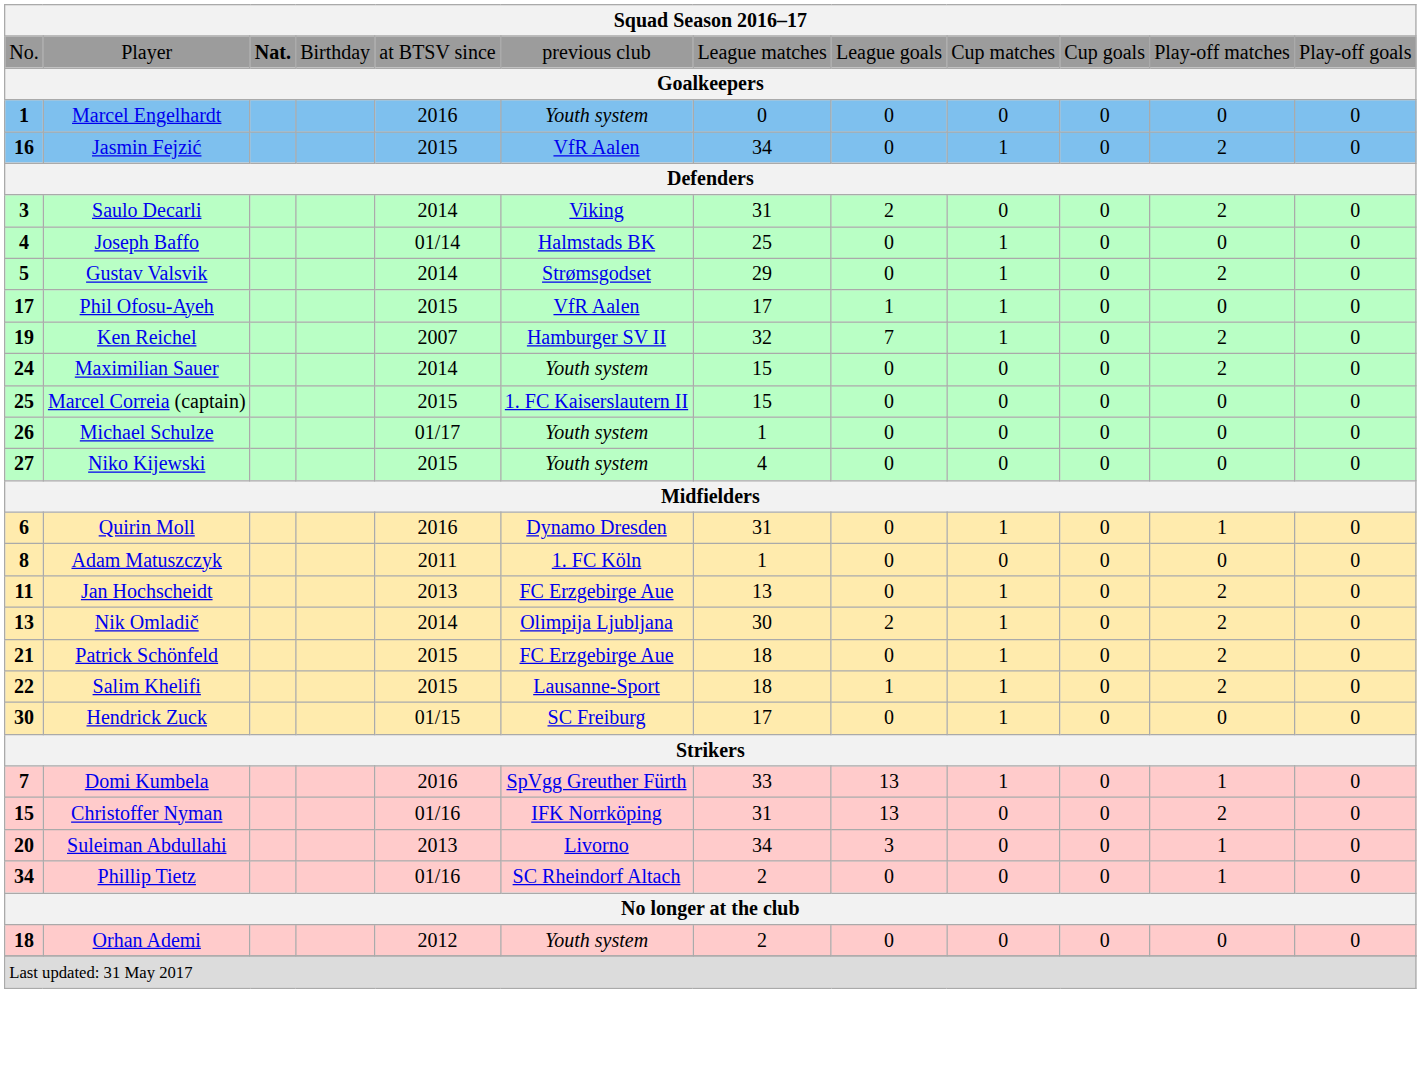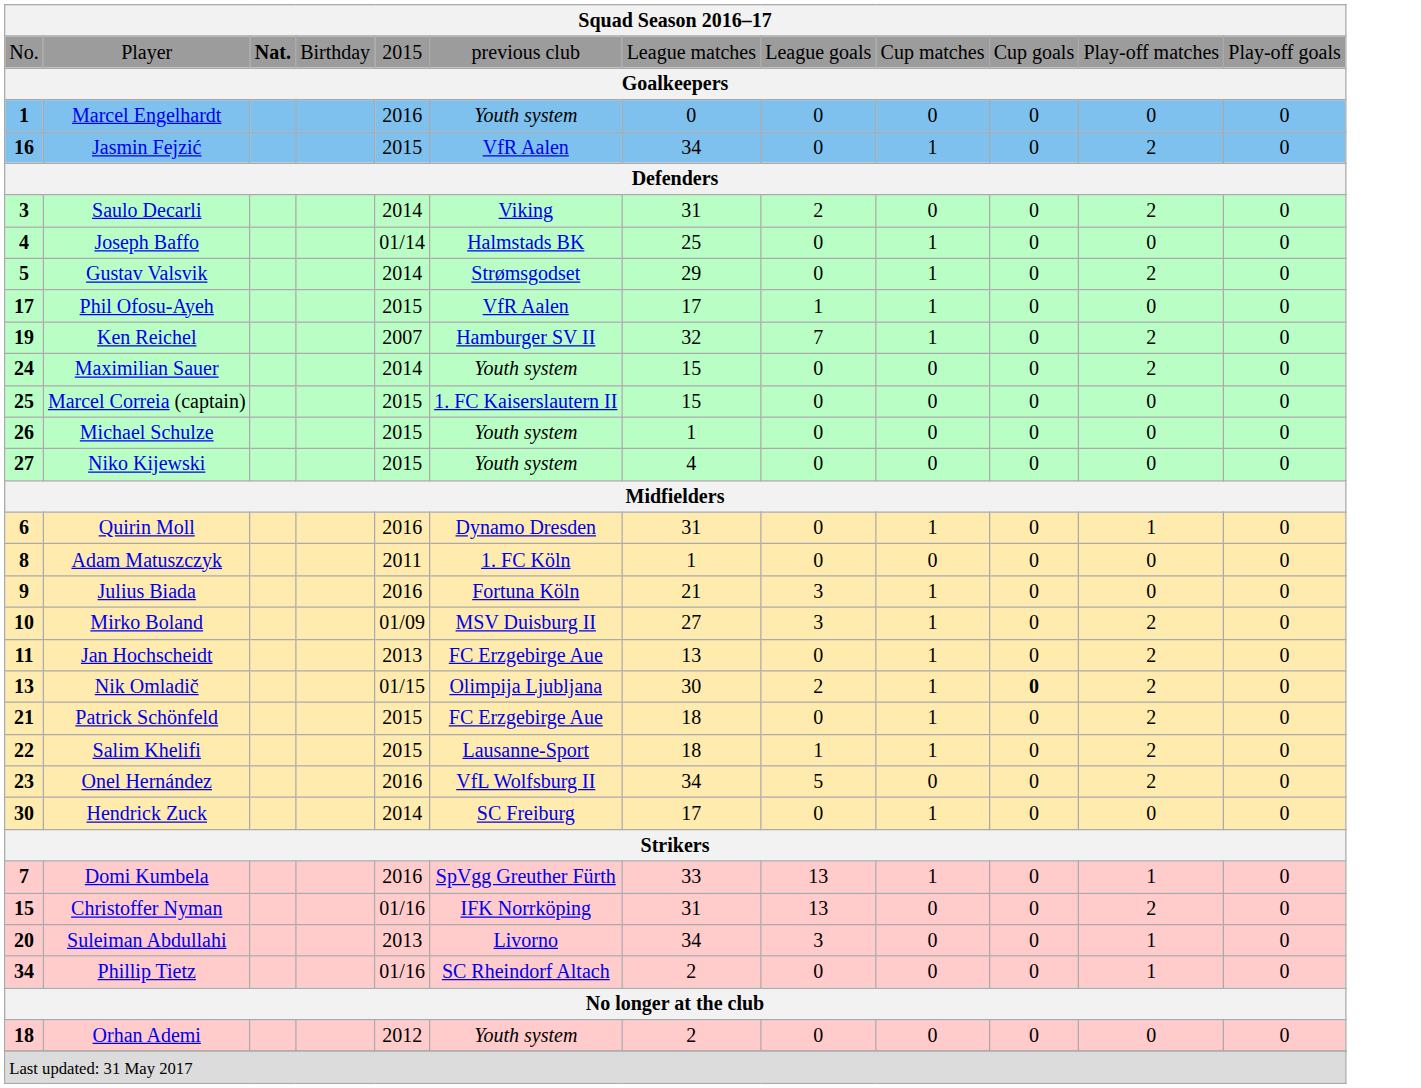 <table class="wikitable">
 <tr style="text-align:center; background:#dcdcdc;">
 <th colspan="12">Squad Season 2016–17</th>
 </tr>
 <tr style="text-align:center; background:#9c9c9c;">
 <td>No.</td>
 <td>Player</td>
 <td><strong>Nat.</strong></td>
 <td>Birthday</td>
-<td>at BTSV since</td>
+<td>2015</td>
 <td>previous club</td>
 <td>League matches</td>
 <td>League goals</td>
 <td>Cup matches</td>
 <td>Cup goals</td>
 <td>Play-off matches</td>
 <td>Play-off goals</td>
 </tr>
 <tr style="text-align:center; background:#dcdcdc;">
 <th colspan="12">Goalkeepers</th>
 </tr>
 <tr style="text-align:center; background:#7ec0ee;">
 <td><strong>1</strong></td>
 <td><a href='#'>Marcel Engelhardt</a></td>
 <td></td>
 <td></td>
 <td>2016</td>
 <td><em>Youth system</em></td>
 <td>0</td>
 <td>0</td>
 <td>0</td>
 <td>0</td>
 <td>0</td>
 <td>0</td>
 </tr>
 <tr style="text-align:center; background:#7ec0ee;">
 <td><strong>16</strong></td>
 <td><a href='#'>Jasmin Fejzić</a></td>
 <td></td>
 <td></td>
 <td>2015</td>
 <td><a href='#'>VfR Aalen</a></td>
 <td>34</td>
 <td>0</td>
 <td>1</td>
 <td>0</td>
 <td>2</td>
 <td>0</td>
 </tr>
 <tr style="text-align:center; background:#dcdcdc;">
 <th colspan="12">Defenders</th>
 </tr>
 <tr style="text-align:center; background:#b9ffc5;">
 <td><strong>3</strong></td>
 <td><a href='#'>Saulo Decarli</a></td>
 <td></td>
 <td></td>
 <td>2014</td>
 <td><a href='#'>Viking</a></td>
 <td>31</td>
 <td>2</td>
 <td>0</td>
 <td>0</td>
 <td>2</td>
 <td>0</td>
 </tr>
 <tr style="text-align:center; background:#b9ffc5;">
 <td><strong>4</strong></td>
 <td><a href='#'>Joseph Baffo</a></td>
 <td></td>
 <td></td>
 <td>01/14</td>
 <td><a href='#'>Halmstads BK</a></td>
 <td>25</td>
 <td>0</td>
 <td>1</td>
 <td>0</td>
 <td>0</td>
 <td>0</td>
 </tr>
 <tr style="text-align:center; background:#b9ffc5;">
 <td><strong>5</strong></td>
 <td><a href='#'>Gustav Valsvik</a></td>
 <td></td>
 <td></td>
 <td>2014</td>
 <td><a href='#'>Strømsgodset</a></td>
 <td>29</td>
 <td>0</td>
 <td>1</td>
 <td>0</td>
 <td>2</td>
 <td>0</td>
 </tr>
 <tr style="text-align:center; background:#b9ffc5;">
 <td><strong>17</strong></td>
 <td><a href='#'>Phil Ofosu-Ayeh</a></td>
 <td></td>
 <td></td>
 <td>2015</td>
 <td><a href='#'>VfR Aalen</a></td>
 <td>17</td>
 <td>1</td>
 <td>1</td>
 <td>0</td>
 <td>0</td>
 <td>0</td>
 </tr>
 <tr style="text-align:center; background:#b9ffc5;">
 <td><strong>19</strong></td>
 <td><a href='#'>Ken Reichel</a></td>
 <td></td>
 <td></td>
 <td>2007</td>
 <td><a href='#'>Hamburger SV II</a></td>
 <td>32</td>
 <td>7</td>
 <td>1</td>
 <td>0</td>
 <td>2</td>
 <td>0</td>
 </tr>
 <tr style="text-align:center; background:#b9ffc5;">
 <td><strong>24</strong></td>
 <td><a href='#'>Maximilian Sauer</a></td>
 <td></td>
 <td></td>
 <td>2014</td>
 <td><em>Youth system</em></td>
 <td>15</td>
 <td>0</td>
 <td>0</td>
 <td>0</td>
 <td>2</td>
 <td>0</td>
 </tr>
 <tr style="text-align:center; background:#b9ffc5;">
 <td><strong>25</strong></td>
 <td><a href='#'>Marcel Correia</a> (captain)</td>
 <td></td>
 <td></td>
 <td>2015</td>
 <td><a href='#'>1. FC Kaiserslautern II</a></td>
 <td>15</td>
 <td>0</td>
 <td>0</td>
 <td>0</td>
 <td>0</td>
 <td>0</td>
 </tr>
 <tr style="text-align:center; background:#b9ffc5;">
 <td><strong>26</strong></td>
 <td><a href='#'>Michael Schulze</a></td>
 <td></td>
 <td></td>
-<td>01/17</td>
+<td>2015</td>
 <td><em>Youth system</em></td>
 <td>1</td>
 <td>0</td>
 <td>0</td>
 <td>0</td>
 <td>0</td>
 <td>0</td>
 </tr>
 <tr style="text-align:center; background:#b9ffc5;">
 <td><strong>27</strong></td>
 <td><a href='#'>Niko Kijewski</a></td>
 <td></td>
 <td></td>
 <td>2015</td>
 <td><em>Youth system</em></td>
 <td>4</td>
 <td>0</td>
 <td>0</td>
 <td>0</td>
 <td>0</td>
 <td>0</td>
 </tr>
 <tr style="text-align:center; background:#dcdcdc;">
 <th colspan="12">Midfielders</th>
 </tr>
 <tr style="text-align:center; background:#ffebad;">
 <td><strong>6</strong></td>
 <td><a href='#'>Quirin Moll</a></td>
 <td></td>
 <td></td>
 <td>2016</td>
 <td><a href='#'>Dynamo Dresden</a></td>
 <td>31</td>
 <td>0</td>
 <td>1</td>
 <td>0</td>
 <td>1</td>
 <td>0</td>
 </tr>
 <tr style="text-align:center; background:#ffebad;">
 <td><strong>8</strong></td>
 <td><a href='#'>Adam Matuszczyk</a></td>
 <td></td>
 <td></td>
 <td>2011</td>
 <td><a href='#'>1. FC Köln</a></td>
 <td>1</td>
 <td>0</td>
 <td>0</td>
 <td>0</td>
 <td>0</td>
 <td>0</td>
 </tr>
 <tr style="text-align:center; background:#ffebad;">
+<td><strong>9</strong></td>
+<td><a href='#'>Julius Biada</a></td>
+<td></td>
+<td></td>
+<td>2016</td>
+<td><a href='#'>Fortuna Köln</a></td>
+<td>21</td>
+<td>3</td>
+<td>1</td>
+<td>0</td>
+<td>0</td>
+<td>0</td>
+</tr>
+<tr style="text-align:center; background:#ffebad;">
+<td><strong>10</strong></td>
+<td><a href='#'>Mirko Boland</a></td>
+<td></td>
+<td></td>
+<td>01/09</td>
+<td><a href='#'>MSV Duisburg II</a></td>
+<td>27</td>
+<td>3</td>
+<td>1</td>
+<td>0</td>
+<td>2</td>
+<td>0</td>
+</tr>
+<tr style="text-align:center; background:#ffebad;">
 <td><strong>11</strong></td>
 <td><a href='#'>Jan Hochscheidt</a></td>
 <td></td>
 <td></td>
 <td>2013</td>
 <td><a href='#'>FC Erzgebirge Aue</a></td>
 <td>13</td>
 <td>0</td>
 <td>1</td>
 <td>0</td>
 <td>2</td>
 <td>0</td>
 </tr>
 <tr style="text-align:center; background:#ffebad;">
 <td><strong>13</strong></td>
 <td><a href='#'>Nik Omladič</a></td>
 <td></td>
 <td></td>
-<td>2014</td>
+<td>01/15</td>
 <td><a href='#'>Olimpija Ljubljana</a></td>
 <td>30</td>
 <td>2</td>
 <td>1</td>
-<td>0</td>
+<td><strong>0</strong></td>
 <td>2</td>
 <td>0</td>
 </tr>
 <tr style="text-align:center; background:#ffebad;">
 <td><strong>21</strong></td>
 <td><a href='#'>Patrick Schönfeld</a></td>
 <td></td>
 <td></td>
 <td>2015</td>
 <td><a href='#'>FC Erzgebirge Aue</a></td>
 <td>18</td>
 <td>0</td>
 <td>1</td>
 <td>0</td>
 <td>2</td>
 <td>0</td>
 </tr>
 <tr style="text-align:center; background:#ffebad;">
 <td><strong>22</strong></td>
 <td><a href='#'>Salim Khelifi</a></td>
 <td></td>
 <td></td>
 <td>2015</td>
 <td><a href='#'>Lausanne-Sport</a></td>
 <td>18</td>
 <td>1</td>
 <td>1</td>
 <td>0</td>
 <td>2</td>
 <td>0</td>
 </tr>
 <tr style="text-align:center; background:#ffebad;">
+<td><strong>23</strong></td>
+<td><a href='#'>Onel Hernández</a></td>
+<td></td>
+<td></td>
+<td>2016</td>
+<td><a href='#'>VfL Wolfsburg II</a></td>
+<td>34</td>
+<td>5</td>
+<td>0</td>
+<td>0</td>
+<td>2</td>
+<td>0</td>
+</tr>
+<tr style="text-align:center; background:#ffebad;">
 <td><strong>30</strong></td>
 <td><a href='#'>Hendrick Zuck</a></td>
 <td></td>
 <td></td>
-<td>01/15</td>
+<td>2014</td>
 <td><a href='#'>SC Freiburg</a></td>
 <td>17</td>
 <td>0</td>
 <td>1</td>
 <td>0</td>
 <td>0</td>
 <td>0</td>
 </tr>
 <tr style="text-align:center; background:#dcdcdc;">
 <th colspan="12">Strikers</th>
 </tr>
 <tr style="text-align:center; background:#ffcbcb;">
 <td><strong>7</strong></td>
 <td><a href='#'>Domi Kumbela</a></td>
 <td></td>
 <td></td>
 <td>2016</td>
 <td><a href='#'>SpVgg Greuther Fürth</a></td>
 <td>33</td>
 <td>13</td>
 <td>1</td>
 <td>0</td>
 <td>1</td>
 <td>0</td>
 </tr>
 <tr style="text-align:center; background:#ffcbcb;">
 <td><strong>15</strong></td>
 <td><a href='#'>Christoffer Nyman</a></td>
 <td></td>
 <td></td>
 <td>01/16</td>
 <td><a href='#'>IFK Norrköping</a></td>
 <td>31</td>
 <td>13</td>
 <td>0</td>
 <td>0</td>
 <td>2</td>
 <td>0</td>
 </tr>
 <tr style="text-align:center; background:#ffcbcb;">
 <td><strong>20</strong></td>
 <td><a href='#'>Suleiman Abdullahi</a></td>
 <td></td>
 <td></td>
 <td>2013</td>
 <td><a href='#'>Livorno</a></td>
 <td>34</td>
 <td>3</td>
 <td>0</td>
 <td>0</td>
 <td>1</td>
 <td>0</td>
 </tr>
 <tr style="text-align:center; background:#ffcbcb;">
 <td><strong>34</strong></td>
 <td><a href='#'>Phillip Tietz</a></td>
 <td></td>
 <td></td>
 <td>01/16</td>
 <td><a href='#'>SC Rheindorf Altach</a></td>
 <td>2</td>
 <td>0</td>
 <td>0</td>
 <td>0</td>
 <td>1</td>
 <td>0</td>
 </tr>
 <tr style="text-align:center; background:#dcdcdc;">
 <th colspan="12">No longer at the club</th>
 </tr>
 <tr style="text-align:center; background:#ffcbcb;">
 <td><strong>18</strong></td>
 <td><a href='#'>Orhan Ademi</a></td>
 <td></td>
 <td></td>
 <td>2012</td>
 <td><em>Youth system</em></td>
 <td>2</td>
 <td>0</td>
 <td>0</td>
 <td>0</td>
 <td>0</td>
 <td>0</td>
 </tr>
 <tr style="text-align:center; background:#dcdcdc;">
 </tr>
 <tr style="text-align:left; background:#dcdcdc;">
 <td colspan="12"><small>Last updated: 31 May 2017</small></td>
 </tr>
 </table>
